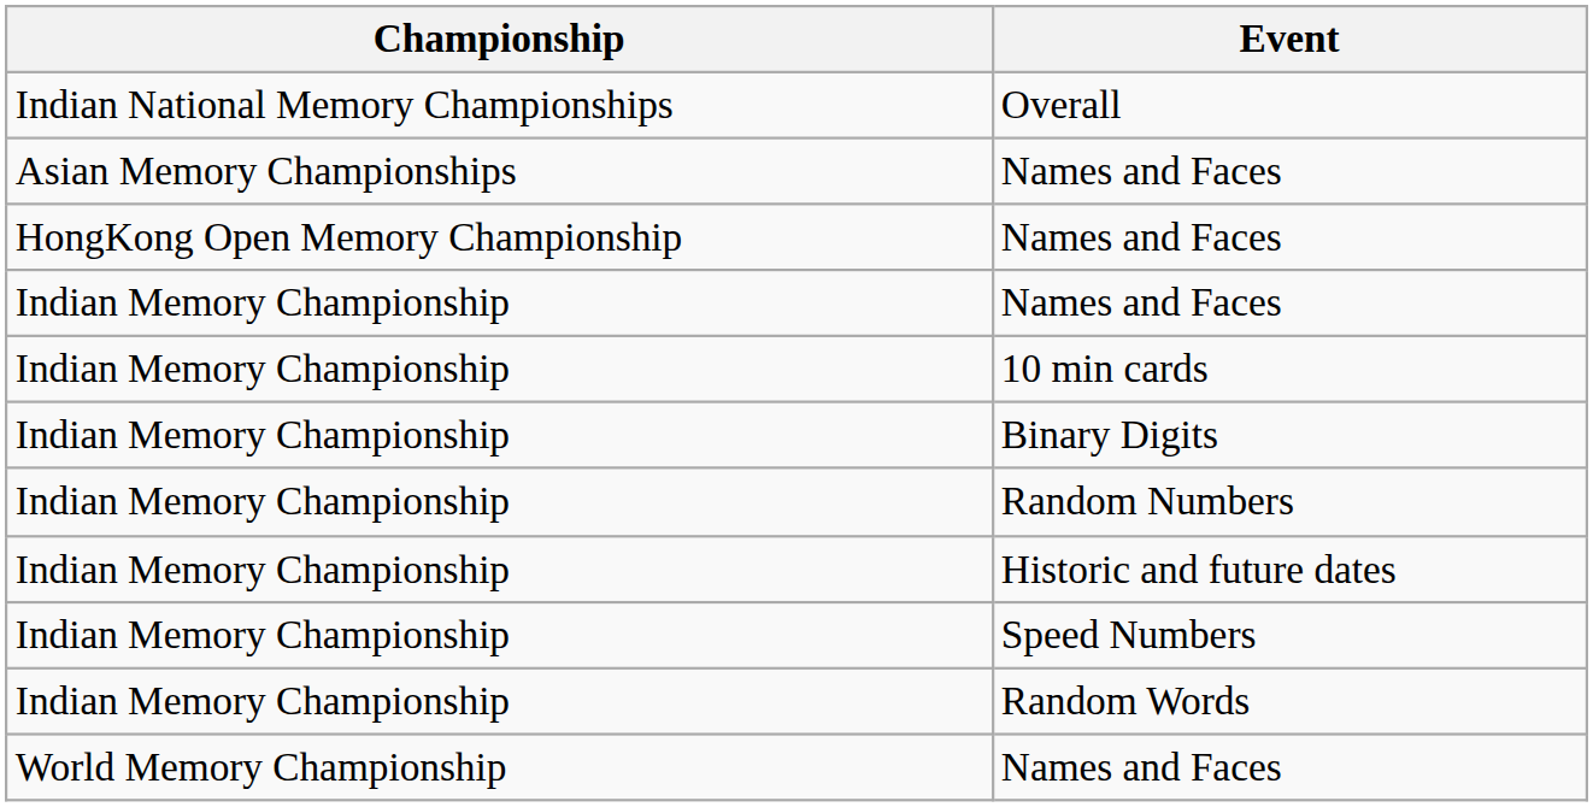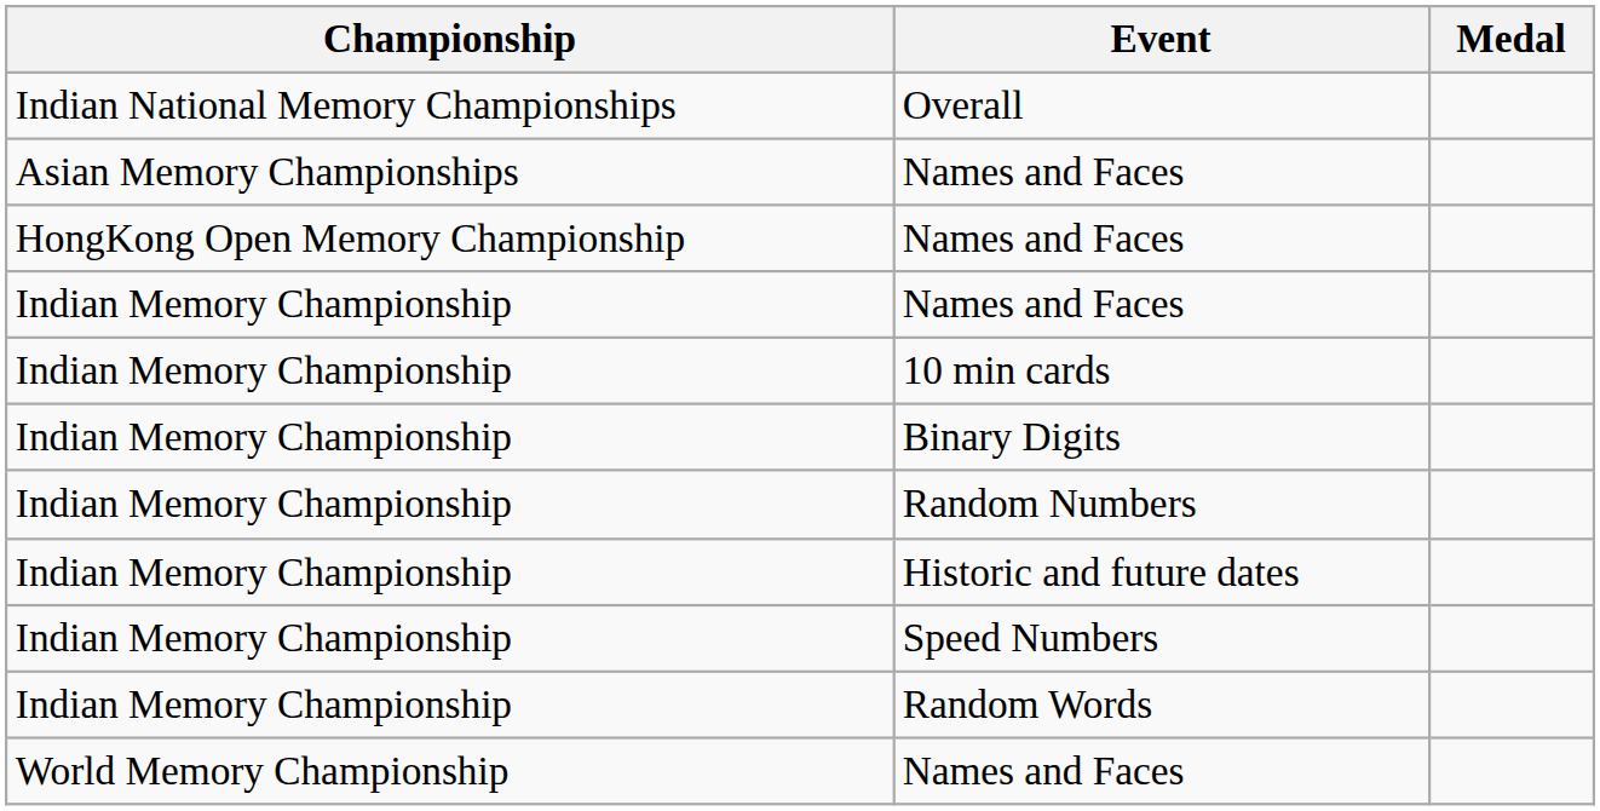 <table class="wikitable sortable"  style="width:600px; font-size:95%;">
 <tr>
 <th style="text-align:center;">Championship</th>
 <th style="text-align:center;">Event</th>
+<th style="text-align:center;">Medal</th>
 </tr>
 <tr>
 <td> Indian National Memory Championships</td>
 <td>Overall</td>
+<td style="text-align:left;"></td>
 </tr>
 <tr>
 <td> Asian Memory Championships</td>
 <td>Names and Faces</td>
+<td style="text-align:left;"></td>
 </tr>
 <tr>
 <td> HongKong Open Memory Championship</td>
 <td>Names and Faces</td>
+<td style="text-align:left;"></td>
 </tr>
 <tr>
 <td> Indian Memory Championship</td>
 <td>Names and Faces</td>
+<td style="text-align:left;"></td>
 </tr>
 <tr>
 <td> Indian Memory Championship</td>
 <td>10 min cards</td>
+<td style="text-align:left;"></td>
 </tr>
 <tr>
 <td> Indian Memory Championship</td>
 <td>Binary Digits</td>
+<td style="text-align:left;"></td>
 </tr>
 <tr>
 <td> Indian Memory Championship</td>
 <td>Random Numbers</td>
+<td style="text-align:left;"></td>
 </tr>
 <tr>
 <td> Indian Memory Championship</td>
 <td>Historic and future dates</td>
+<td style="text-align:left;"></td>
 </tr>
 <tr>
 <td> Indian Memory Championship</td>
 <td>Speed Numbers</td>
+<td style="text-align:left;"></td>
 </tr>
 <tr>
 <td> Indian Memory Championship</td>
 <td>Random Words</td>
+<td style="text-align:left;"></td>
 </tr>
 <tr>
 <td> World Memory Championship</td>
 <td>Names and Faces</td>
+<td style="text-align:left;"></td>
 </tr>
 </table>
